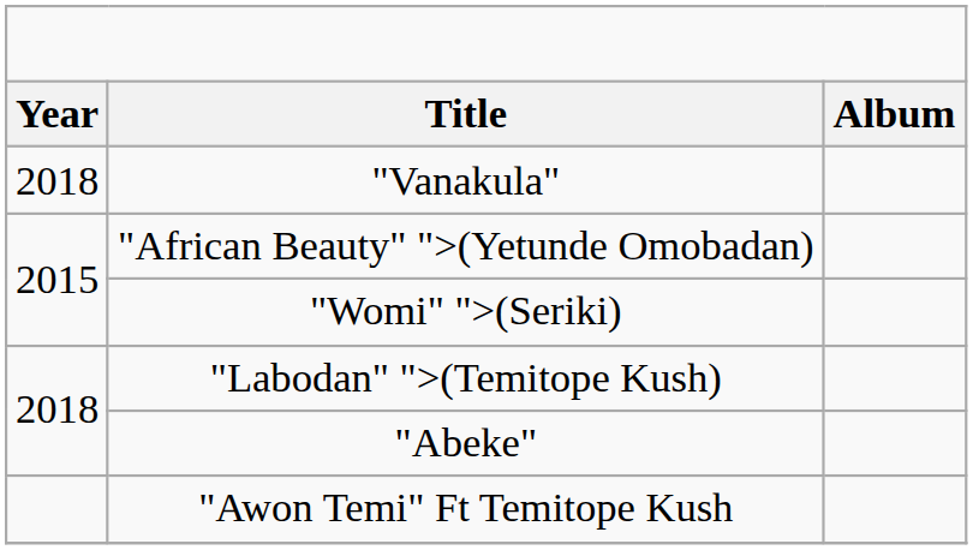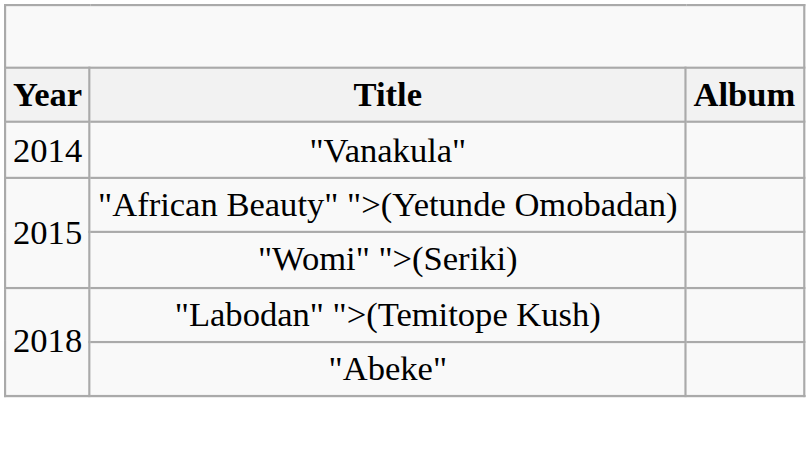 <table class="wikitable plainrowheaders" style="text-align:center;"border="1">
 <tr>
 <td colspan="3" style="font-size:110%"><br></td>
 </tr>
 <tr>
 <th>Year</th>
 <th>Title</th>
 <th>Album</th>
 </tr>
 <tr>
-<td>2018</td>
+<td>2014</td>
 <td>"Vanakula"</td>
 <td></td>
 </tr>
 <tr>
 <td rowspan="2">2015</td>
 <td>"African Beauty" <span>">(Yetunde Omobadan)</span></td>
 <td></td>
 </tr>
 <tr>
 <td>"Womi" <span>">(Seriki)</span></td>
 <td></td>
 </tr>
 <tr>
 <td rowspan="2">2018</td>
 <td>"Labodan" <span>">(Temitope Kush)</span></td>
 <td></td>
 </tr>
 <tr>
 <td>"Abeke"</td>
 <td></td>
 </tr>
 <tr>
-<td></td>
-<td>"Awon Temi" Ft Temitope Kush</td>
-<td></td>
-</tr>
-<tr>
 </tr>
 </table>
